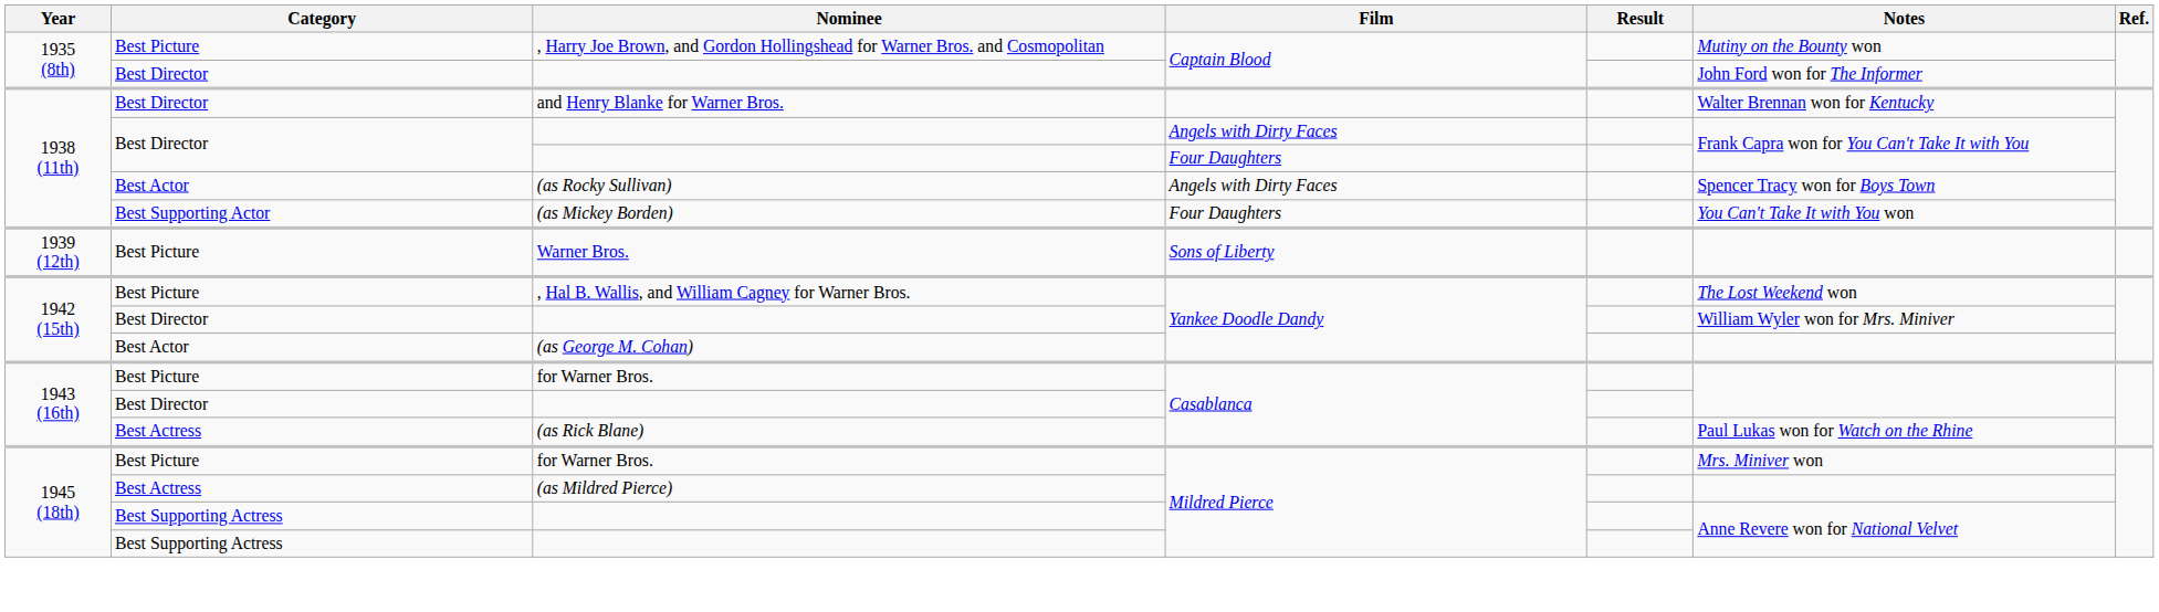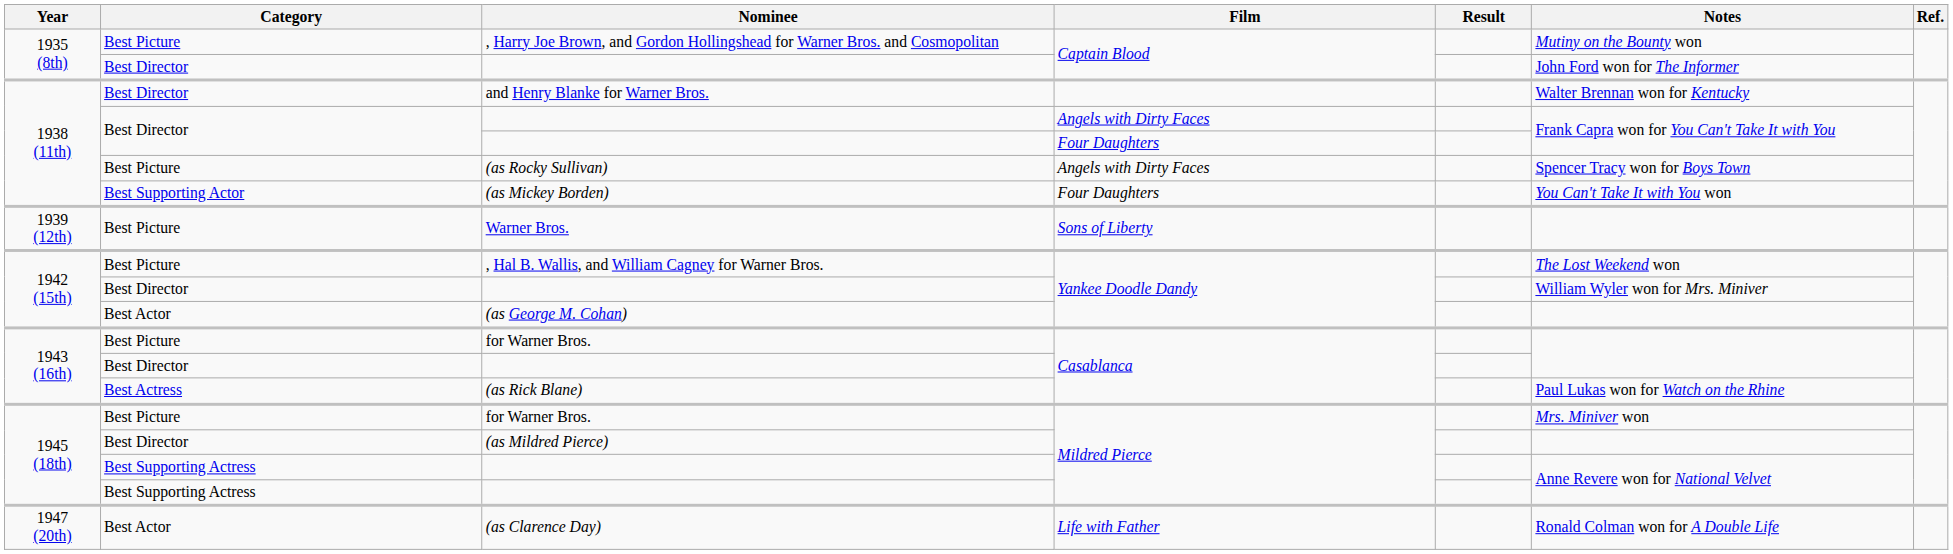 <table class="wikitable sortable sticky-header" width="100%">
 <tr>
 <th scope="col" width="5%">Year</th>
 <th scope="col" width="20%">Category</th>
 <th scope="col" width="30%">Nominee</th>
 <th scope="col" width="20%">Film</th>
 <th scope="col" width="5%">Result</th>
 <th scope="col" class="unsortable" width="25%">Notes</th>
 <th scope="col" class="unsortable" width="5%">Ref.</th>
 </tr>
 <tr>
 <td scope="row" align=center rowspan="2">1935<br><a href='#'>(8th)</a></td>
 <td><a href='#'>Best Picture</a></td>
 <td>, <a href='#'>Harry Joe Brown</a>, and <a href='#'>Gordon Hollingshead</a> for <a href='#'>Warner Bros.</a> and <a href='#'>Cosmopolitan</a></td>
 <td rowspan=2><em><a href='#'>Captain Blood</a></em></td>
 <td></td>
 <td><em><a href='#'>Mutiny on the Bounty</a></em> won</td>
 <td align=center rowspan=2></td>
 </tr>
 <tr>
 <td scope="row"><a href='#'>Best Director</a></td>
 <td></td>
 <td></td>
 <td><a href='#'>John Ford</a> won for <em><a href='#'>The Informer</a></em></td>
 </tr>
 <tr style="border-top: 3px solid silver;">
 <td scope="row" align=center rowspan="5">1938<br><a href='#'>(11th)</a></td>
 <td scope="row"><a href='#'>Best Director</a></td>
 <td> and <a href='#'>Henry Blanke</a> for <a href='#'>Warner Bros.</a></td>
 <td></td>
 <td></td>
 <td><a href='#'>Walter Brennan</a> won for <em><a href='#'>Kentucky</a></em></td>
 <td align=center rowspan=5></td>
 </tr>
 <tr>
 <td scope="row" rowspan="2">Best Director</td>
 <td></td>
 <td><em><a href='#'>Angels with Dirty Faces</a></em></td>
 <td></td>
 <td rowspan="2"><a href='#'>Frank Capra</a> won for <em><a href='#'>You Can't Take It with You</a></em></td>
 </tr>
 <tr>
 <td scope="row"></td>
 <td><em><a href='#'>Four Daughters</a></em></td>
 <td></td>
 </tr>
 <tr>
-<td scope="row"><a href='#'>Best Actor</a></td>
+<td>Best Picture</td>
 <td> <em>(as Rocky Sullivan)</em></td>
 <td><em>Angels with Dirty Faces</em></td>
 <td></td>
 <td><a href='#'>Spencer Tracy</a> won for <em><a href='#'>Boys Town</a></em></td>
 </tr>
 <tr>
 <td scope="row"><a href='#'>Best Supporting Actor</a></td>
 <td> <em>(as Mickey Borden)</em></td>
 <td><em>Four Daughters</em></td>
 <td></td>
 <td><em><a href='#'>You Can't Take It with You</a></em> won</td>
 </tr>
 <tr style="border-top: 3px solid silver;">
 <td align=center>1939<br><a href='#'>(12th)</a></td>
 <td>Best Picture</td>
 <td><a href='#'>Warner Bros.</a></td>
 <td><em><a href='#'>Sons of Liberty</a></em></td>
 <td></td>
 <td></td>
 <td align=center></td>
 </tr>
 <tr style="border-top: 3px solid silver;">
 <td scope="row" align=center rowspan="3">1942<br><a href='#'>(15th)</a></td>
 <td>Best Picture</td>
 <td>, <a href='#'>Hal B. Wallis</a>, and <a href='#'>William Cagney</a> for Warner Bros.</td>
 <td rowspan=3><em><a href='#'>Yankee Doodle Dandy</a></em></td>
 <td></td>
 <td><em><a href='#'>The Lost Weekend</a></em> won</td>
 <td align=center rowspan=3></td>
 </tr>
 <tr>
 <td scope="row">Best Director</td>
 <td></td>
 <td></td>
 <td><a href='#'>William Wyler</a> won for <em>Mrs. Miniver</em></td>
 </tr>
 <tr>
 <td scope="row">Best Actor</td>
 <td> <em>(as <a href='#'>George M. Cohan</a>)</em></td>
 <td></td>
 <td></td>
 </tr>
 <tr style="border-top: 3px solid silver;">
 <td scope="row" align=center rowspan="3">1943<br><a href='#'>(16th)</a></td>
 <td>Best Picture</td>
 <td> for Warner Bros.</td>
 <td rowspan=3><em><a href='#'>Casablanca</a></em></td>
 <td></td>
 <td rowspan=2></td>
 <td align=center rowspan=3></td>
 </tr>
 <tr>
 <td scope="row">Best Director</td>
 <td></td>
 <td></td>
 </tr>
 <tr>
 <td scope="row"><a href='#'>Best Actress</a></td>
 <td> <em>(as Rick Blane)</em></td>
 <td></td>
 <td><a href='#'>Paul Lukas</a> won for <em><a href='#'>Watch on the Rhine</a></em></td>
 </tr>
 <tr style="border-top: 3px solid silver;">
 <td scope="row" align=center rowspan="4">1945<br><a href='#'>(18th)</a></td>
 <td>Best Picture</td>
 <td> for Warner Bros.</td>
 <td rowspan=4><em><a href='#'>Mildred Pierce</a></em></td>
 <td></td>
 <td><em><a href='#'>Mrs. Miniver</a></em> won</td>
 <td align=center rowspan=4></td>
 </tr>
 <tr>
-<td scope="row"><a href='#'>Best Actress</a></td>
+<td scope="row">Best Director</td>
 <td> <em>(as Mildred Pierce)</em></td>
 <td></td>
 <td></td>
 </tr>
 <tr>
 <td scope="row"><a href='#'>Best Supporting Actress</a></td>
 <td></td>
 <td></td>
 <td rowspan=2><a href='#'>Anne Revere</a> won for <em><a href='#'>National Velvet</a></em></td>
 </tr>
 <tr>
 <td scope="row">Best Supporting Actress</td>
 <td></td>
 <td></td>
 </tr>
+<tr style="border-top: 3px solid silver;">
+<td align=center>1947<br><a href='#'>(20th)</a></td>
+<td>Best Actor</td>
+<td> <em>(as Clarence Day)</em></td>
+<td><em><a href='#'>Life with Father</a></em></td>
+<td></td>
+<td><a href='#'>Ronald Colman</a> won for <em><a href='#'>A Double Life</a></em></td>
+<td align=center></td>
+</tr>
 </table>
